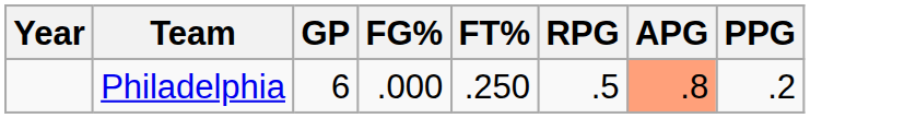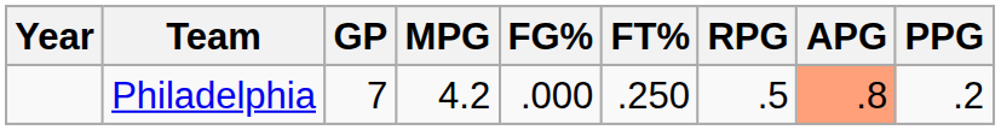 <table class="wikitable sortable" style="font-size:95%; text-align:right;">
 <tr>
 <th>Year</th>
 <th>Team</th>
 <th>GP</th>
+<th>MPG</th>
 <th>FG%</th>
 <th>FT%</th>
 <th>RPG</th>
 <th>APG</th>
 <th>PPG</th>
 </tr>
 <tr>
 <td style="text-align:left;"></td>
 <td style="text-align:left;"><a href='#'>Philadelphia</a></td>
-<td>6</td>
+<td>7</td>
+<td>4.2</td>
 <td>.000</td>
 <td>.250</td>
 <td>.5</td>
 <td style="background: lightsalmon;">.8</td>
 <td>.2</td>
 </tr>
 </table>
